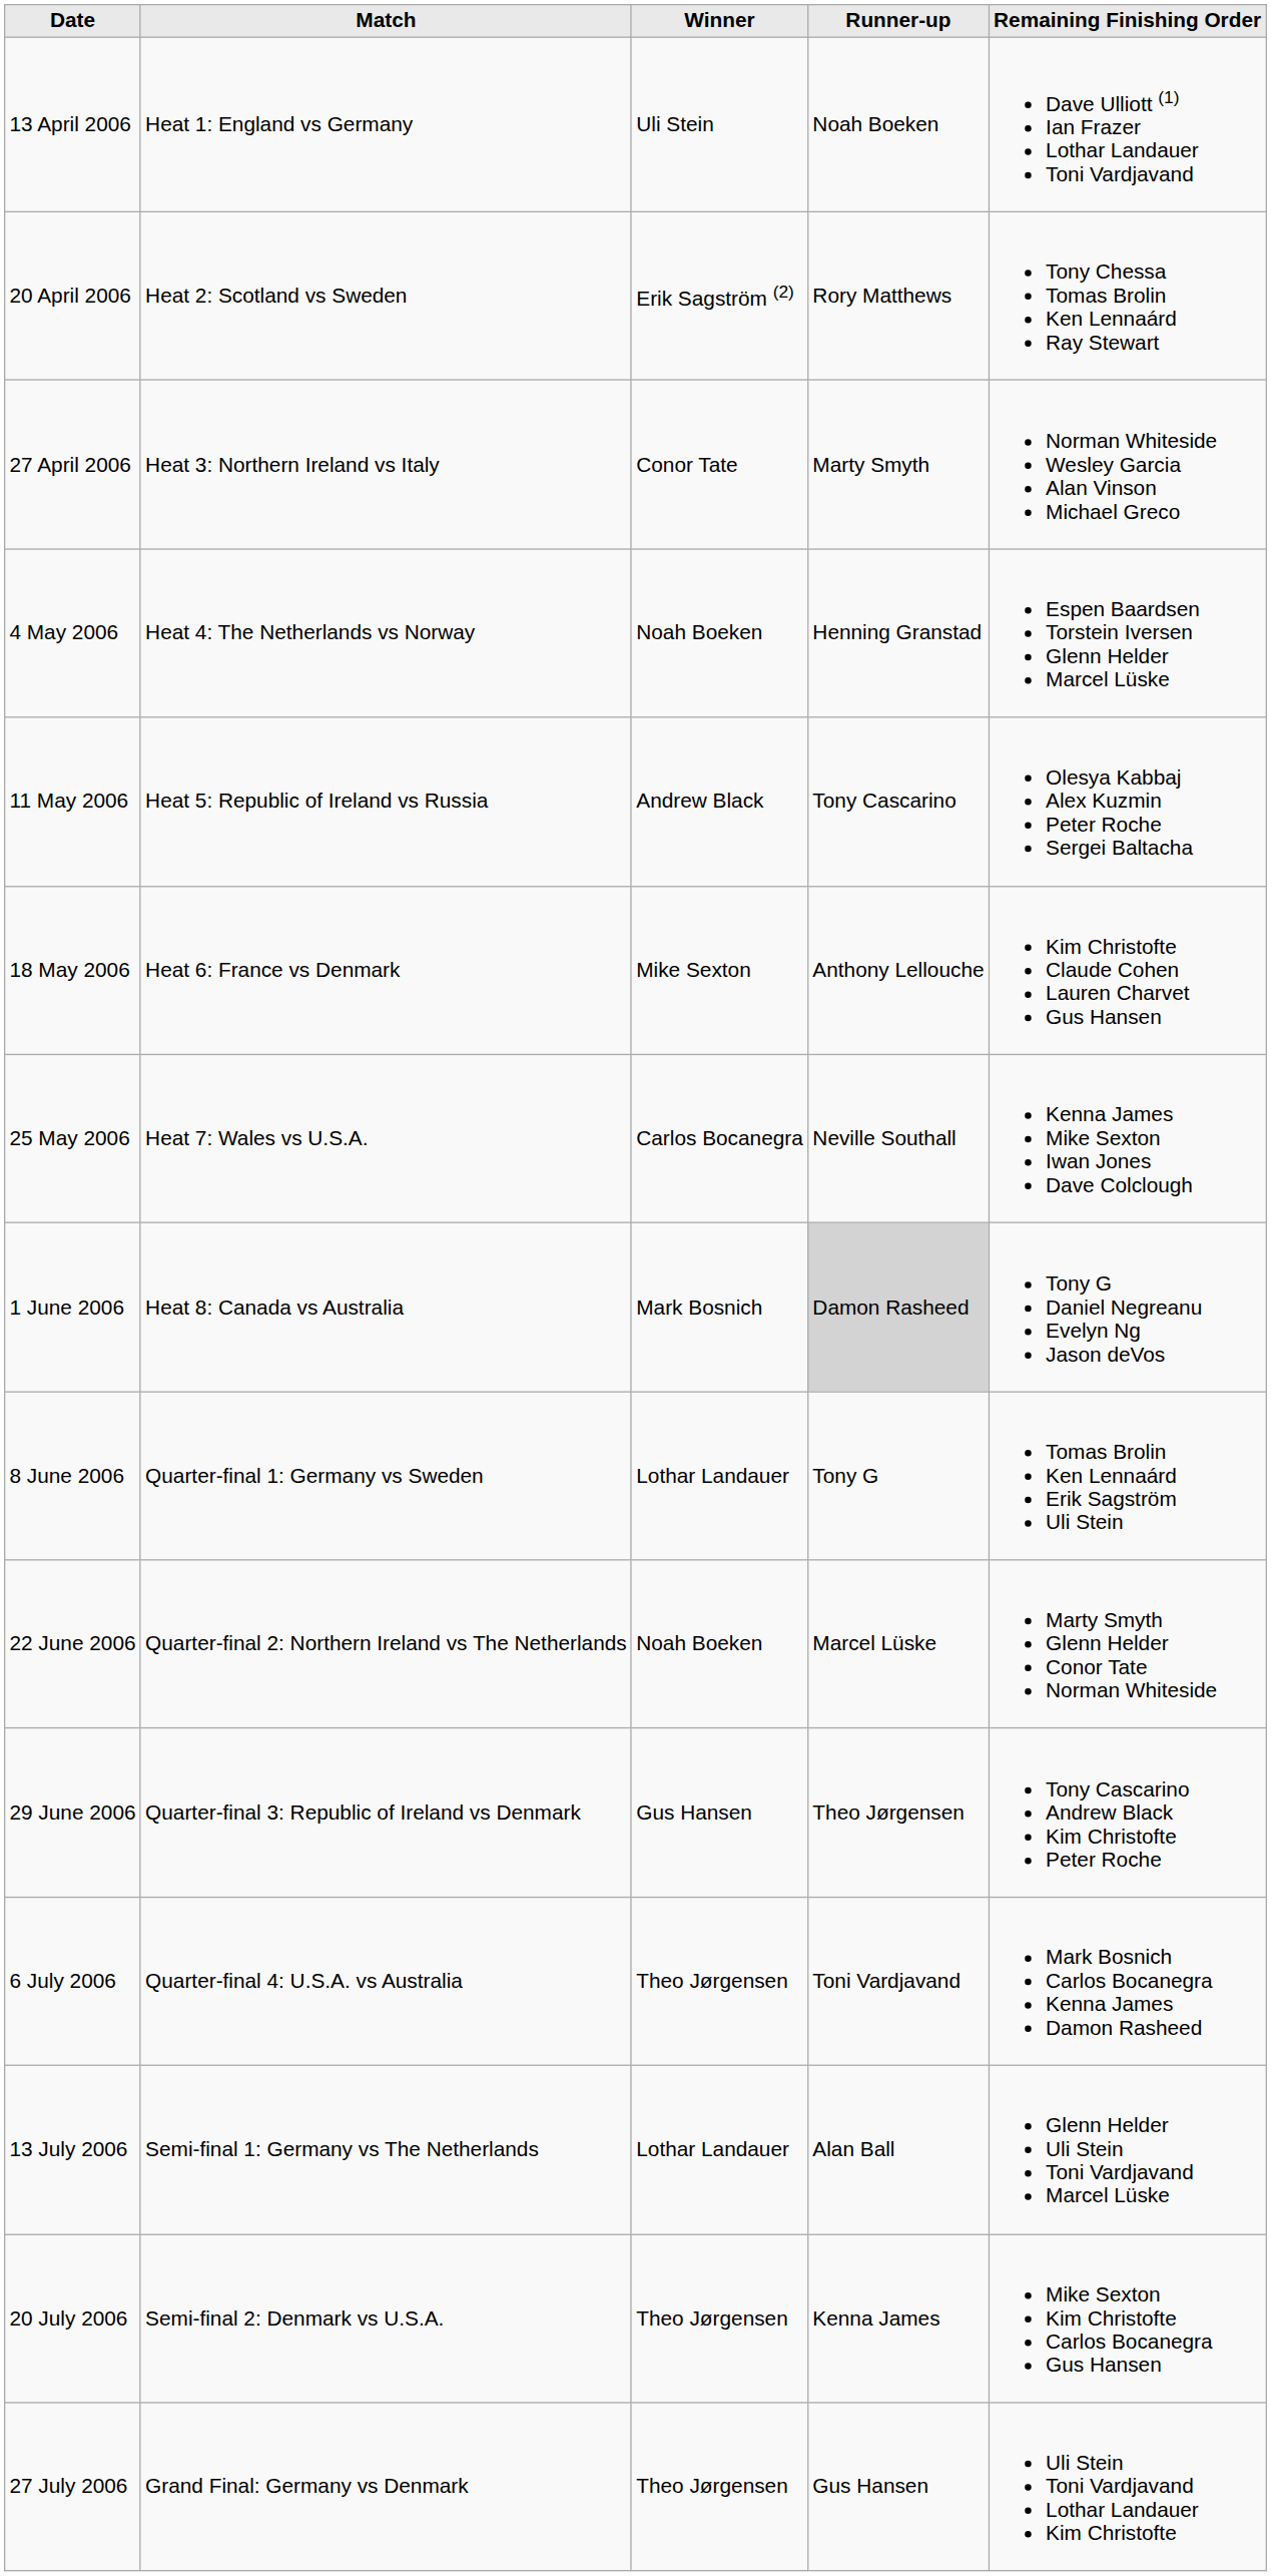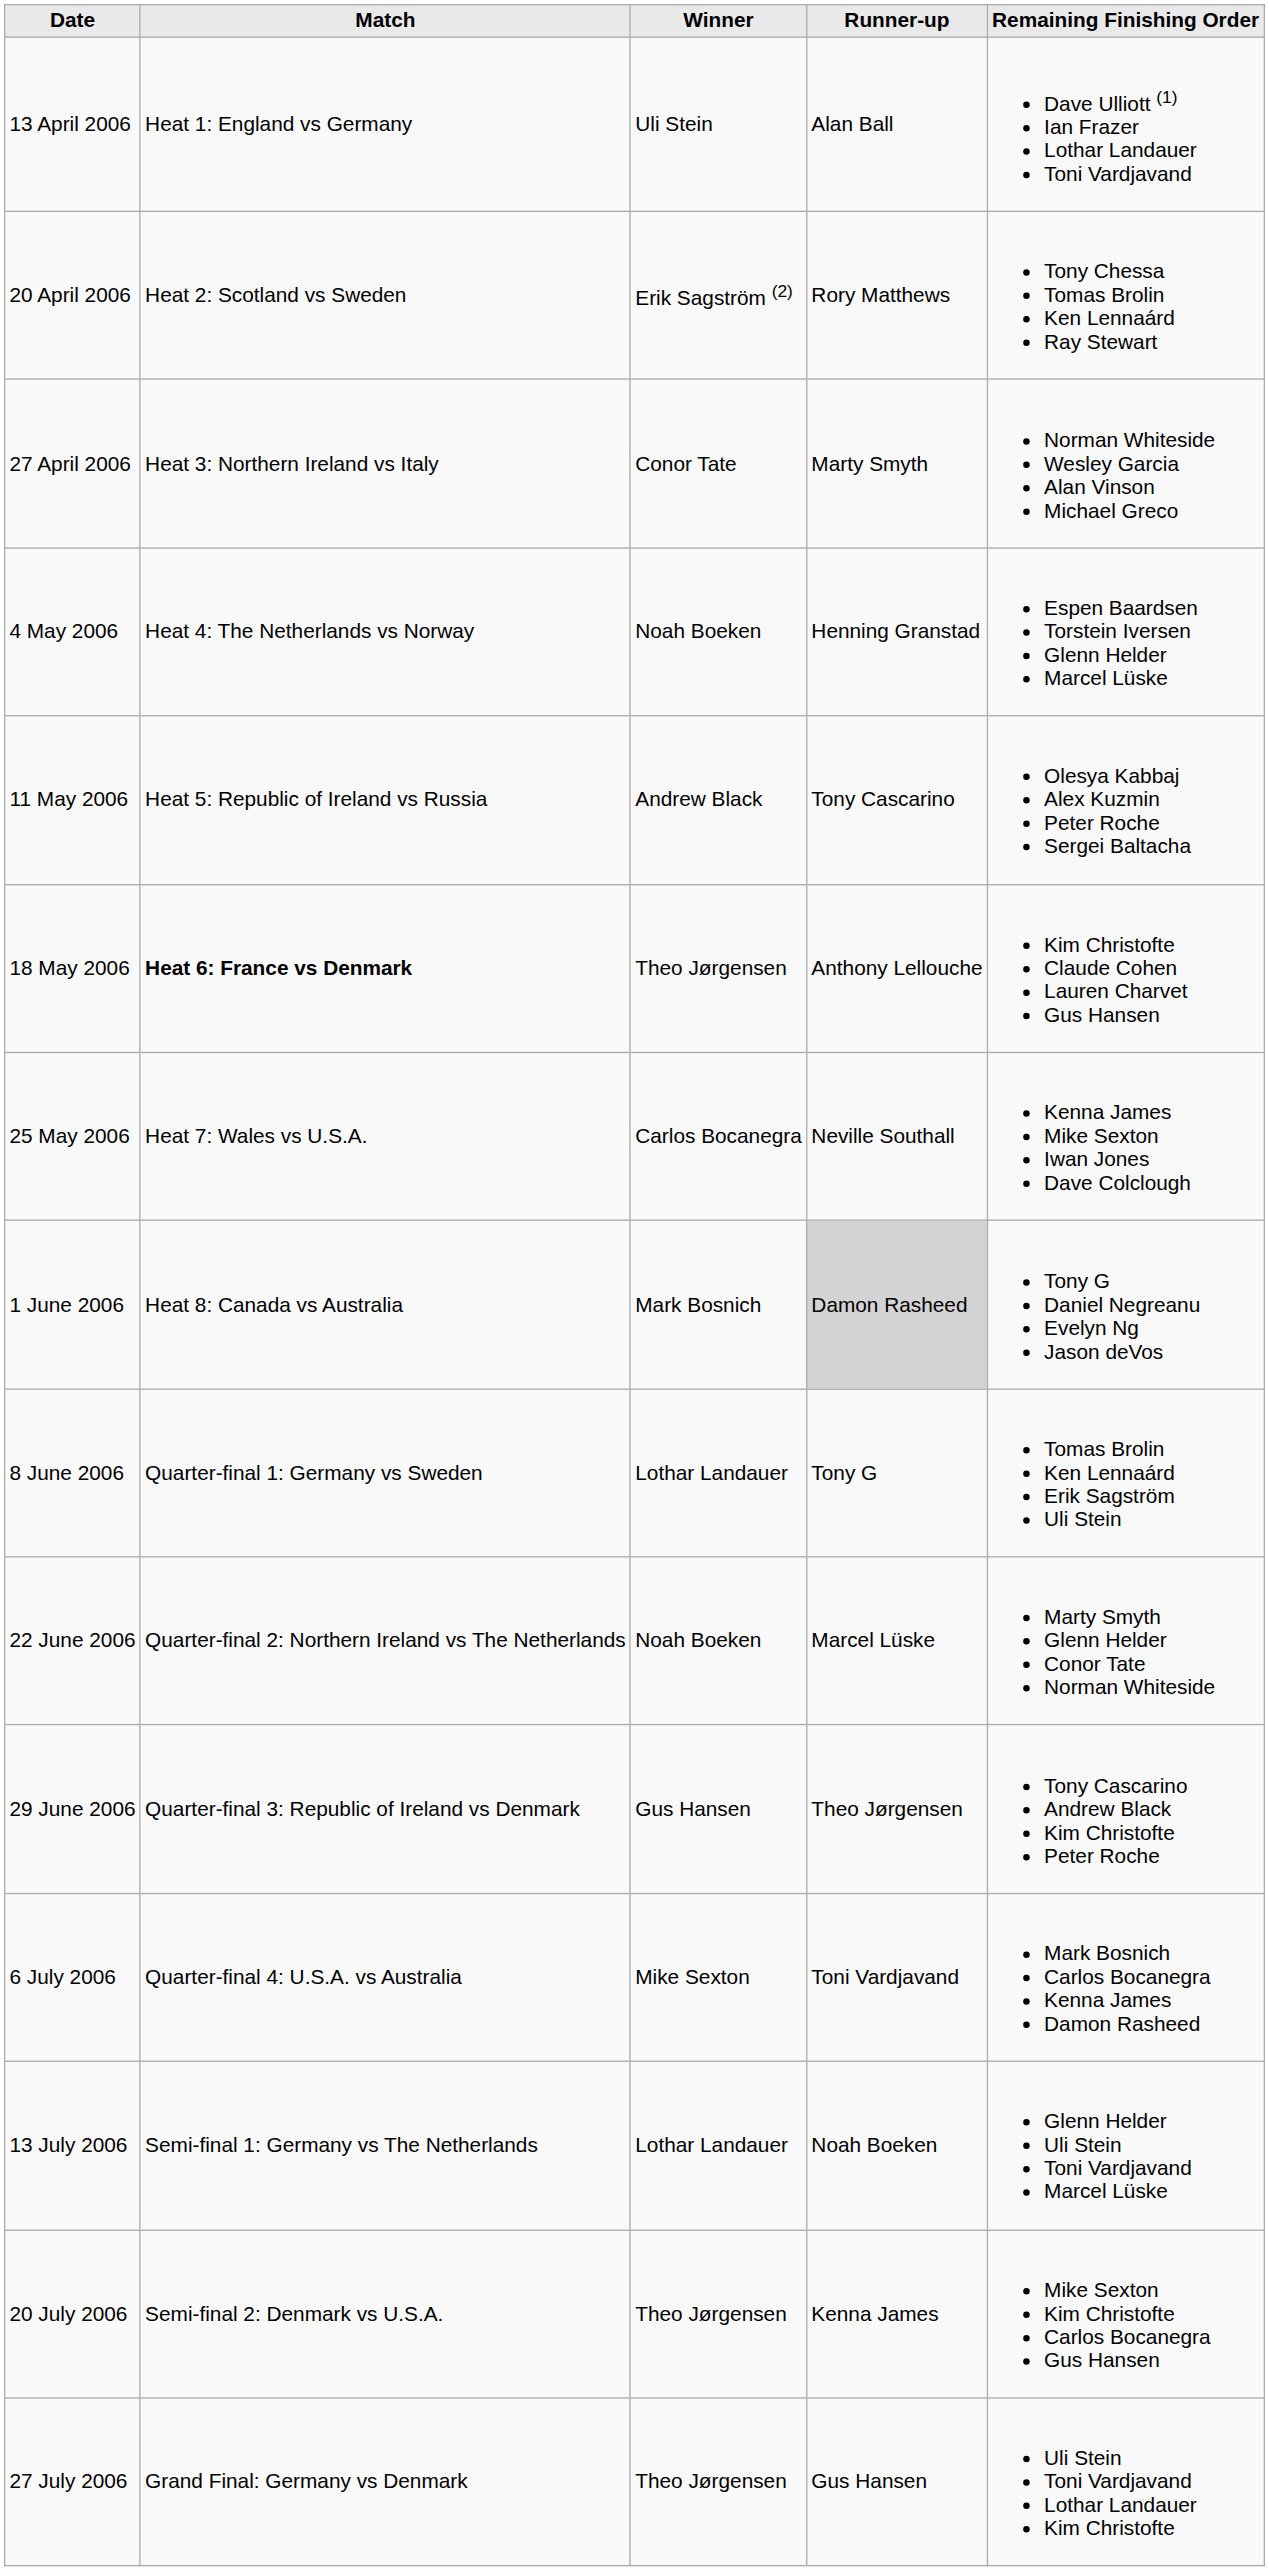 <table class="wikitable">
 <tr>
 <th style="background: #E9E9E9;">Date</th>
 <th style="background: #E9E9E9;">Match</th>
 <th style="background: #E9E9E9;">Winner</th>
 <th style="background: #E9E9E9;">Runner-up</th>
 <th style="background: #E9E9E9;">Remaining Finishing Order</th>
 </tr>
 <tr>
 <td>13 April 2006</td>
 <td>Heat 1: England vs Germany</td>
 <td> Uli Stein</td>
-<td> Noah Boeken</td>
+<td> Alan Ball</td>
 <td><br><ul><li> Dave Ulliott <sup>(1)</sup></li><li> Ian Frazer</li><li> Lothar Landauer</li><li> Toni Vardjavand</li></ul></td>
 </tr>
 <tr>
 <td>20 April 2006</td>
 <td>Heat 2: Scotland vs Sweden</td>
 <td> Erik Sagström <sup>(2)</sup></td>
 <td> Rory Matthews</td>
 <td><br><ul><li> Tony Chessa</li><li> Tomas Brolin</li><li> Ken Lennaárd</li><li> Ray Stewart</li></ul></td>
 </tr>
 <tr>
 <td>27 April 2006</td>
 <td>Heat 3: Northern Ireland vs Italy</td>
 <td> Conor Tate</td>
 <td> Marty Smyth</td>
 <td><br><ul><li> Norman Whiteside</li><li> Wesley Garcia</li><li> Alan Vinson</li><li> Michael Greco</li></ul></td>
 </tr>
 <tr>
 <td>4 May 2006</td>
 <td>Heat 4: The Netherlands vs Norway</td>
 <td> Noah Boeken</td>
 <td> Henning Granstad</td>
 <td><br><ul><li> Espen Baardsen</li><li> Torstein Iversen</li><li> Glenn Helder</li><li> Marcel Lüske</li></ul></td>
 </tr>
 <tr>
 <td>11 May 2006</td>
 <td>Heat 5: Republic of Ireland vs Russia</td>
 <td> Andrew Black</td>
 <td> Tony Cascarino</td>
 <td><br><ul><li> Olesya Kabbaj</li><li> Alex Kuzmin</li><li> Peter Roche</li><li> Sergei Baltacha</li></ul></td>
 </tr>
 <tr>
 <td>18 May 2006</td>
-<td>Heat 6: France vs Denmark</td>
-<td> Mike Sexton</td>
+<td><strong>Heat 6: France vs Denmark</strong></td>
+<td> Theo Jørgensen</td>
 <td> Anthony Lellouche</td>
 <td><br><ul><li> Kim Christofte</li><li> Claude Cohen</li><li> Lauren Charvet</li><li> Gus Hansen</li></ul></td>
 </tr>
 <tr>
 <td>25 May 2006</td>
 <td>Heat 7: Wales vs U.S.A.</td>
 <td> Carlos Bocanegra</td>
 <td> Neville Southall</td>
 <td><br><ul><li> Kenna James</li><li> Mike Sexton</li><li> Iwan Jones</li><li> Dave Colclough</li></ul></td>
 </tr>
 <tr>
 <td>1 June 2006</td>
 <td>Heat 8: Canada vs Australia</td>
 <td> Mark Bosnich</td>
 <td style="background: lightgrey;"> Damon Rasheed</td>
 <td><br><ul><li> Tony G</li><li> Daniel Negreanu</li><li> Evelyn Ng</li><li> Jason deVos</li></ul></td>
 </tr>
 <tr>
 <td>8 June 2006</td>
 <td>Quarter-final 1: Germany vs Sweden</td>
 <td> Lothar Landauer</td>
 <td> Tony G</td>
 <td><br><ul><li> Tomas Brolin</li><li> Ken Lennaárd</li><li> Erik Sagström</li><li> Uli Stein</li></ul></td>
 </tr>
 <tr>
 <td>22 June 2006</td>
 <td>Quarter-final 2: Northern Ireland vs The Netherlands</td>
 <td> Noah Boeken</td>
 <td> Marcel Lüske</td>
 <td><br><ul><li> Marty Smyth</li><li> Glenn Helder</li><li> Conor Tate</li><li> Norman Whiteside</li></ul></td>
 </tr>
 <tr>
 <td>29 June 2006</td>
 <td>Quarter-final 3: Republic of Ireland vs Denmark</td>
 <td> Gus Hansen</td>
 <td> Theo Jørgensen</td>
 <td><br><ul><li> Tony Cascarino</li><li> Andrew Black</li><li> Kim Christofte</li><li> Peter Roche</li></ul></td>
 </tr>
 <tr>
 <td>6 July 2006</td>
 <td>Quarter-final 4: U.S.A. vs Australia</td>
-<td> Theo Jørgensen</td>
+<td> Mike Sexton</td>
 <td> Toni Vardjavand</td>
 <td><br><ul><li> Mark Bosnich</li><li> Carlos Bocanegra</li><li> Kenna James</li><li> Damon Rasheed</li></ul></td>
 </tr>
 <tr>
 <td>13 July 2006</td>
 <td>Semi-final 1: Germany vs The Netherlands</td>
 <td> Lothar Landauer</td>
-<td> Alan Ball</td>
+<td> Noah Boeken</td>
 <td><br><ul><li> Glenn Helder</li><li> Uli Stein</li><li> Toni Vardjavand</li><li> Marcel Lüske</li></ul></td>
 </tr>
 <tr>
 <td>20 July 2006</td>
 <td>Semi-final 2: Denmark vs U.S.A.</td>
 <td> Theo Jørgensen</td>
 <td> Kenna James</td>
 <td><br><ul><li> Mike Sexton</li><li> Kim Christofte</li><li> Carlos Bocanegra</li><li> Gus Hansen</li></ul></td>
 </tr>
 <tr>
 <td>27 July 2006</td>
 <td>Grand Final: Germany vs Denmark</td>
 <td> Theo Jørgensen</td>
 <td> Gus Hansen</td>
 <td><br><ul><li> Uli Stein</li><li> Toni Vardjavand</li><li> Lothar Landauer</li><li> Kim Christofte</li></ul></td>
 </tr>
 </table>
